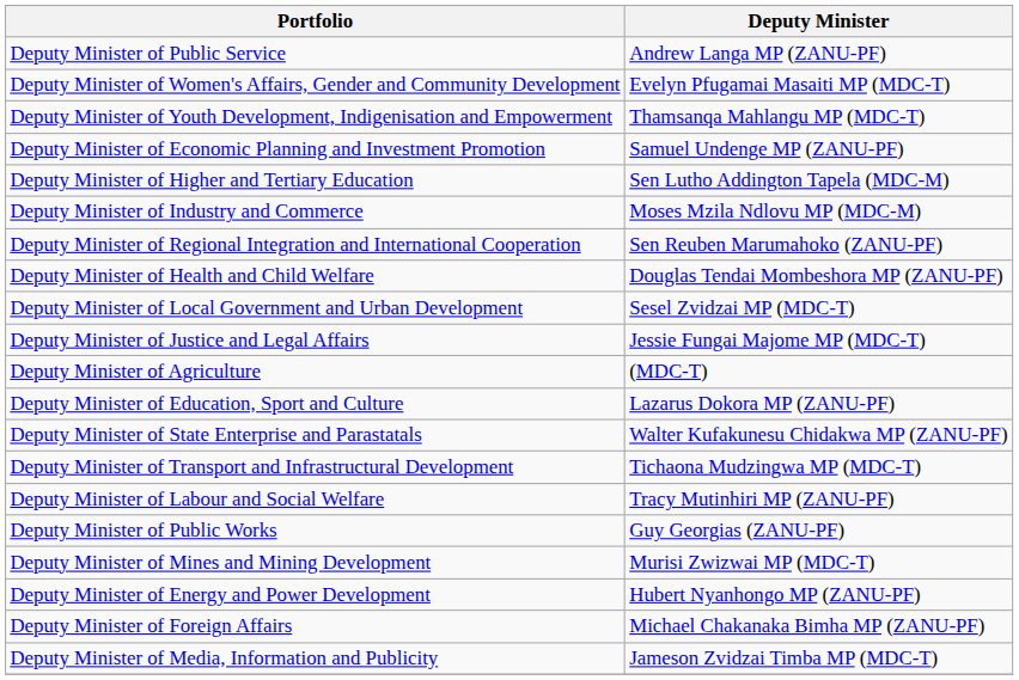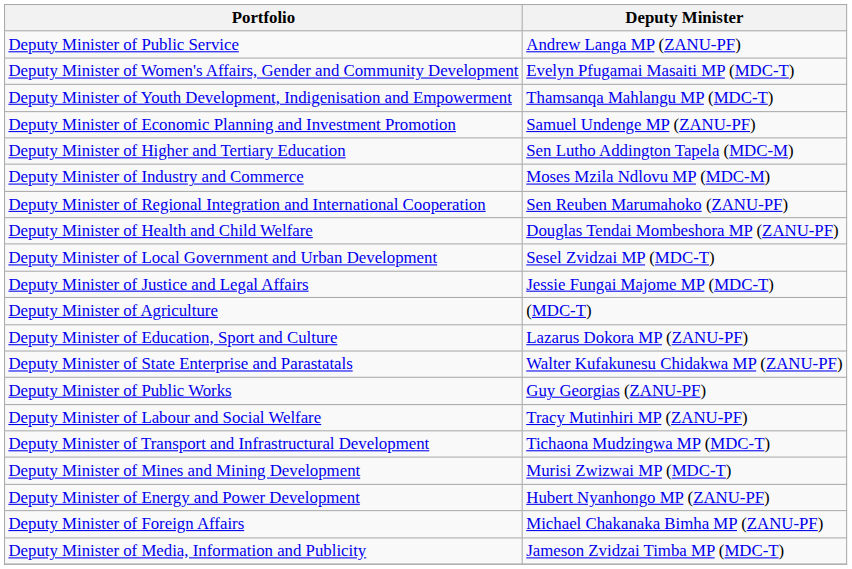 <table class="wikitable">
 <tr>
 <th>Portfolio</th>
 <th>Deputy Minister</th>
 </tr>
 <tr>
 <td><a href='#'>Deputy Minister of Public Service</a></td>
 <td><a href='#'>Andrew Langa MP</a> (<a href='#'>ZANU-PF</a>)</td>
 </tr>
 <tr>
 <td><a href='#'>Deputy Minister of Women's Affairs, Gender and Community Development</a></td>
 <td><a href='#'>Evelyn Pfugamai Masaiti MP</a> (<a href='#'>MDC-T</a>)</td>
 </tr>
 <tr>
 <td><a href='#'>Deputy Minister of Youth Development, Indigenisation and Empowerment</a></td>
 <td><a href='#'>Thamsanqa Mahlangu MP</a> (<a href='#'>MDC-T</a>)</td>
 </tr>
 <tr>
 <td><a href='#'>Deputy Minister of Economic Planning and Investment Promotion</a></td>
 <td><a href='#'>Samuel Undenge MP</a> (<a href='#'>ZANU-PF</a>)</td>
 </tr>
 <tr>
 <td><a href='#'>Deputy Minister of Higher and Tertiary Education</a></td>
 <td><a href='#'>Sen Lutho Addington Tapela</a> (<a href='#'>MDC-M</a>)</td>
 </tr>
 <tr>
 <td><a href='#'>Deputy Minister of Industry and Commerce</a></td>
 <td><a href='#'>Moses Mzila Ndlovu MP</a> (<a href='#'>MDC-M</a>)</td>
 </tr>
 <tr>
 <td><a href='#'>Deputy Minister of Regional Integration and International Cooperation</a></td>
 <td><a href='#'>Sen Reuben Marumahoko</a> (<a href='#'>ZANU-PF</a>)</td>
 </tr>
 <tr>
 <td><a href='#'>Deputy Minister of Health and Child Welfare</a></td>
 <td><a href='#'>Douglas Tendai Mombeshora MP</a> (<a href='#'>ZANU-PF</a>)</td>
 </tr>
 <tr>
 <td><a href='#'>Deputy Minister of Local Government and Urban Development</a></td>
 <td><a href='#'>Sesel Zvidzai MP</a> (<a href='#'>MDC-T</a>)</td>
 </tr>
 <tr>
 <td><a href='#'>Deputy Minister of Justice and Legal Affairs</a></td>
 <td><a href='#'>Jessie Fungai Majome MP</a> (<a href='#'>MDC-T</a>)</td>
 </tr>
 <tr>
 <td><a href='#'>Deputy Minister of Agriculture</a></td>
 <td>(<a href='#'>MDC-T</a>)</td>
 </tr>
 <tr>
 <td><a href='#'>Deputy Minister of Education, Sport and Culture</a></td>
 <td><a href='#'>Lazarus Dokora MP</a> (<a href='#'>ZANU-PF</a>)</td>
 </tr>
 <tr>
 <td><a href='#'>Deputy Minister of State Enterprise and Parastatals</a></td>
 <td><a href='#'>Walter Kufakunesu Chidakwa MP</a> (<a href='#'>ZANU-PF</a>)</td>
 </tr>
 <tr>
-<td><a href='#'>Deputy Minister of Transport and Infrastructural Development</a></td>
-<td><a href='#'>Tichaona Mudzingwa MP</a> (<a href='#'>MDC-T</a>)</td>
+<td><a href='#'>Deputy Minister of Public Works</a></td>
+<td><a href='#'>Guy Georgias</a> (<a href='#'>ZANU-PF</a>)</td>
 </tr>
 <tr>
 <td><a href='#'>Deputy Minister of Labour and Social Welfare</a></td>
 <td><a href='#'>Tracy Mutinhiri MP</a> (<a href='#'>ZANU-PF</a>)</td>
 </tr>
 <tr>
-<td><a href='#'>Deputy Minister of Public Works</a></td>
-<td><a href='#'>Guy Georgias</a> (<a href='#'>ZANU-PF</a>)</td>
+<td><a href='#'>Deputy Minister of Transport and Infrastructural Development</a></td>
+<td><a href='#'>Tichaona Mudzingwa MP</a> (<a href='#'>MDC-T</a>)</td>
 </tr>
 <tr>
 <td><a href='#'>Deputy Minister of Mines and Mining Development</a></td>
 <td><a href='#'>Murisi Zwizwai MP</a> (<a href='#'>MDC-T</a>)</td>
 </tr>
 <tr>
 <td><a href='#'>Deputy Minister of Energy and Power Development</a></td>
 <td><a href='#'>Hubert Nyanhongo MP</a> (<a href='#'>ZANU-PF</a>)</td>
 </tr>
 <tr>
 <td><a href='#'>Deputy Minister of Foreign Affairs</a></td>
 <td><a href='#'>Michael Chakanaka Bimha MP</a> (<a href='#'>ZANU-PF</a>)</td>
 </tr>
 <tr>
 <td><a href='#'>Deputy Minister of Media, Information and Publicity</a></td>
 <td><a href='#'>Jameson Zvidzai Timba MP</a> (<a href='#'>MDC-T</a>)</td>
 </tr>
 <tr>
 </tr>
 </table>
